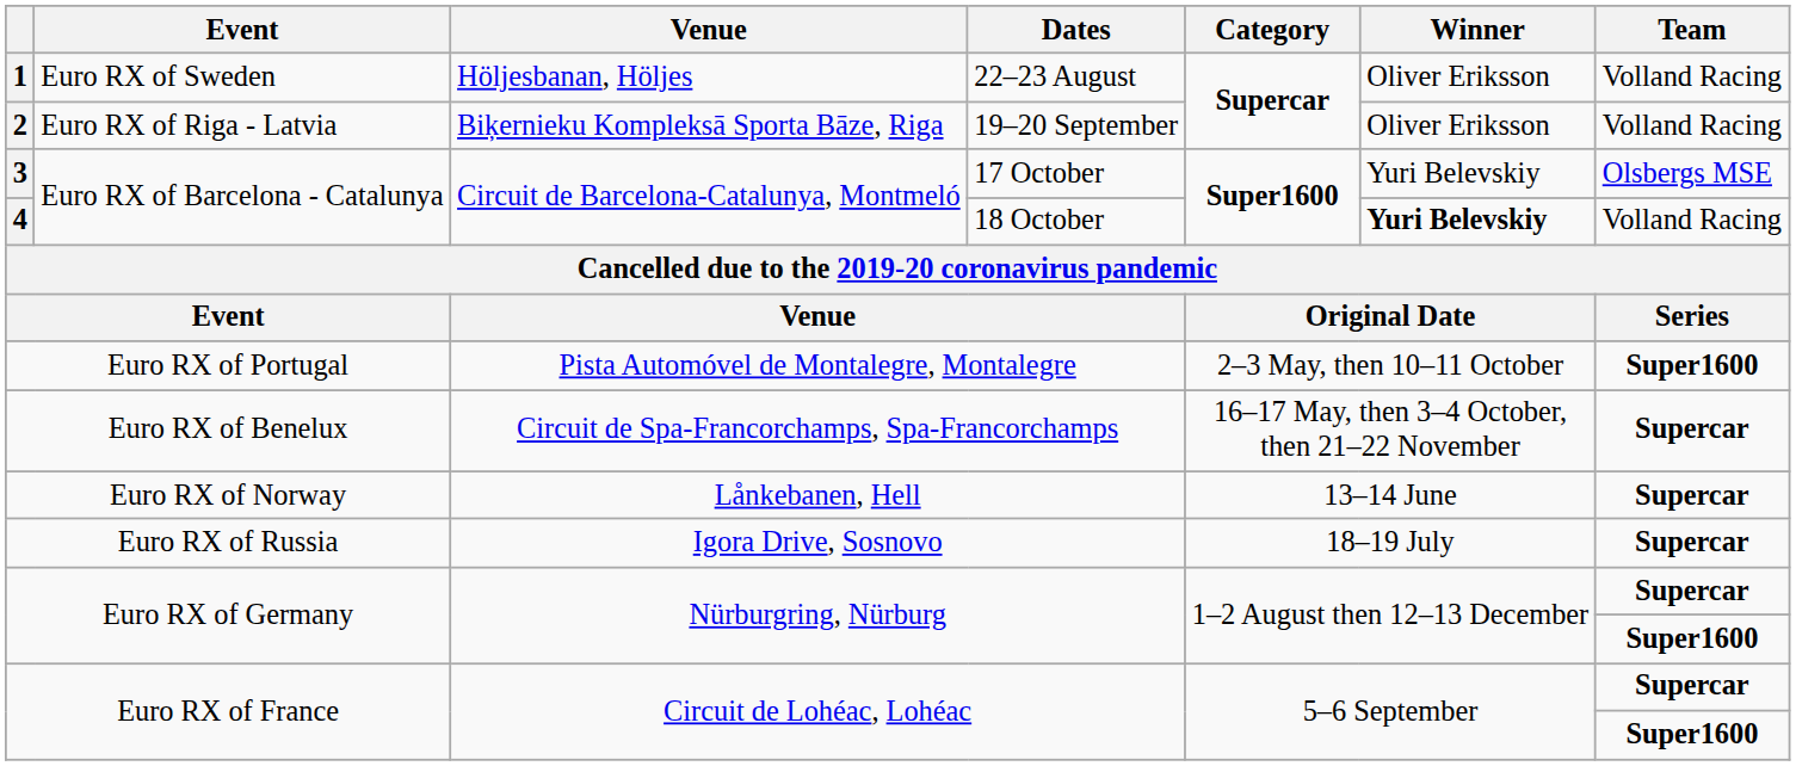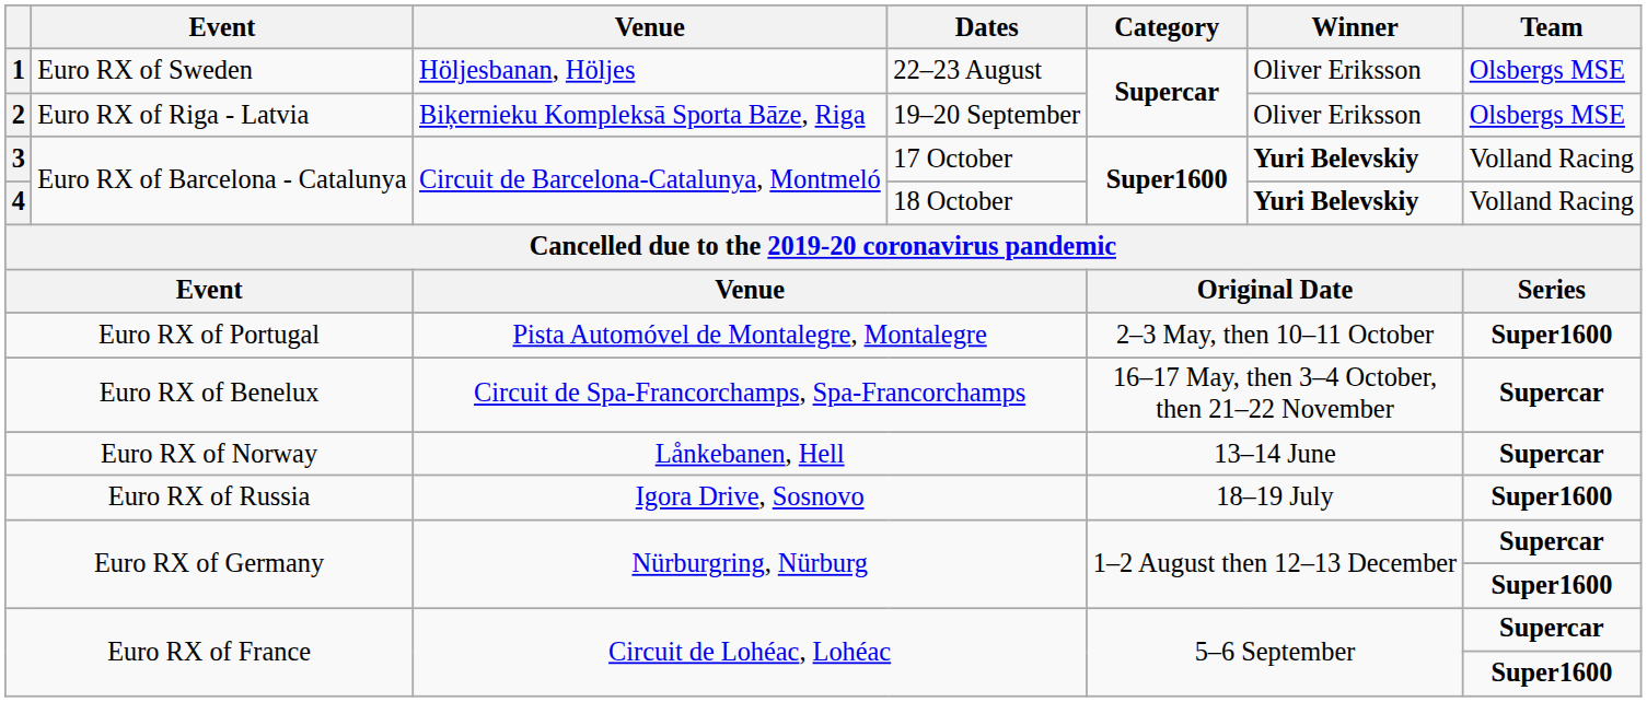 <table class="wikitable" style="font-size:85%">
 <tr>
 <th></th>
 <th>Event</th>
 <th>Venue</th>
 <th>Dates</th>
 <th>Category</th>
 <th>Winner</th>
 <th>Team</th>
 </tr>
 <tr>
 <th>1</th>
 <td> Euro RX of Sweden</td>
 <td><a href='#'>Höljesbanan</a>, <a href='#'>Höljes</a></td>
 <td>22–23 August</td>
 <td rowspan=2 align=center><strong><span>Supercar</span></strong></td>
 <td> Oliver Eriksson</td>
-<td> Volland Racing</td>
+<td> <a href='#'>Olsbergs MSE</a></td>
 </tr>
 <tr>
 <th>2</th>
 <td> Euro RX of Riga - Latvia</td>
 <td><a href='#'>Biķernieku Kompleksā Sporta Bāze</a>, <a href='#'>Riga</a></td>
 <td>19–20 September</td>
 <td> Oliver Eriksson</td>
-<td> Volland Racing</td>
+<td> <a href='#'>Olsbergs MSE</a></td>
 </tr>
 <tr>
 <th>3</th>
 <td rowspan=2> Euro RX of Barcelona - Catalunya</td>
 <td rowspan=2><a href='#'>Circuit de Barcelona-Catalunya</a>, <a href='#'>Montmeló</a></td>
 <td>17 October</td>
 <td rowspan=2 align=center><strong><span>Super1600</span></strong></td>
-<td> Yuri Belevskiy</td>
-<td> <a href='#'>Olsbergs MSE</a></td>
+<td><strong> Yuri Belevskiy</strong></td>
+<td> Volland Racing</td>
 </tr>
 <tr>
 <th>4</th>
 <td>18 October</td>
 <td><strong> Yuri Belevskiy</strong></td>
 <td> Volland Racing</td>
 </tr>
 <tr>
 <th colspan=7>Cancelled due to the <a href='#'>2019-20 coronavirus pandemic</a></th>
 </tr>
 <tr>
 <th colspan="2" align =center>Event</th>
 <th colspan="2" align =center>Venue</th>
 <th colspan="2" align =center>Original Date</th>
 <th>Series</th>
 </tr>
 <tr>
 <td colspan=2 align=center> Euro RX of Portugal</td>
 <td colspan=2 align=center><a href='#'>Pista Automóvel de Montalegre</a>, <a href='#'>Montalegre</a></td>
 <td colspan=2 align=center>2–3 May, then 10–11 October</td>
 <td align=center><strong><span>Super1600</span></strong></td>
 </tr>
 <tr>
 <td colspan=2 align=center> Euro RX of Benelux</td>
 <td colspan=2 align=center><a href='#'>Circuit de Spa-Francorchamps</a>, <a href='#'>Spa-Francorchamps</a></td>
 <td colspan=2 align=center>16–17 May, then 3–4 October,<br>then 21–22 November</td>
 <td align=center><strong><span>Supercar</span></strong></td>
 </tr>
 <tr>
 <td colspan=2 align =center> Euro RX of Norway</td>
 <td colspan=2 align =center><a href='#'>Lånkebanen</a>, <a href='#'>Hell</a></td>
 <td colspan=2 align =center>13–14 June</td>
 <td align=center><strong><span>Supercar</span></strong></td>
 </tr>
 <tr>
 <td colspan=2 align =center> Euro RX of Russia</td>
 <td colspan=2 align =center><a href='#'>Igora Drive</a>, <a href='#'>Sosnovo</a></td>
 <td colspan=2 align =center>18–19 July</td>
-<td align=center><strong><span>Supercar</span></strong></td>
+<td align=center><strong><span>Super1600</span></strong></td>
 </tr>
 <tr>
 <td rowspan=2 colspan=2 align=center> Euro RX of Germany</td>
 <td rowspan=2 colspan=2 align=center><a href='#'>Nürburgring</a>, <a href='#'>Nürburg</a></td>
 <td rowspan=2 colspan=2 align=center>1–2 August then 12–13 December</td>
 <td align=center><strong><span>Supercar</span></strong></td>
 </tr>
 <tr>
 <td align=center><strong><span>Super1600</span></strong></td>
 </tr>
 <tr>
 <td rowspan=2 colspan=2 align =center> Euro RX of France</td>
 <td rowspan=2 colspan=2 align =center><a href='#'>Circuit de Lohéac</a>, <a href='#'>Lohéac</a></td>
 <td rowspan=2 colspan=2 align =center>5–6 September</td>
 <td align=center><strong><span>Supercar</span></strong></td>
 </tr>
 <tr>
 <td align=center><strong><span>Super1600</span></strong></td>
 </tr>
 </table>
